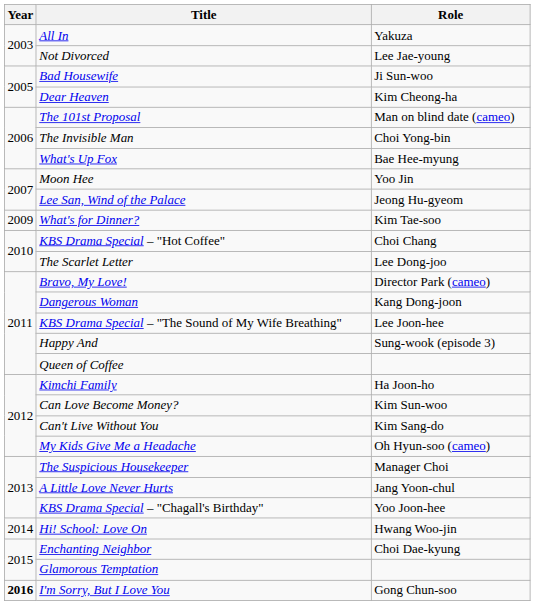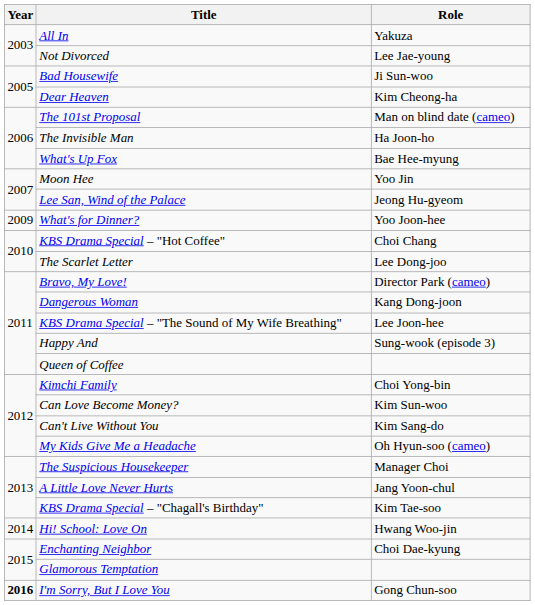 <table class="wikitable" style="width:650px">
 <tr>
 <th width=10>Year</th>
 <th>Title</th>
 <th>Role</th>
 </tr>
 <tr>
 <td rowspan=2>2003</td>
 <td><em><a href='#'>All In</a></em></td>
 <td>Yakuza</td>
 </tr>
 <tr>
 <td><em>Not Divorced</em></td>
 <td>Lee Jae-young</td>
 </tr>
 <tr>
 <td rowspan=2>2005</td>
 <td><em><a href='#'>Bad Housewife</a></em></td>
 <td>Ji Sun-woo</td>
 </tr>
 <tr>
 <td><em><a href='#'>Dear Heaven</a></em></td>
 <td>Kim Cheong-ha</td>
 </tr>
 <tr>
 <td rowspan=3>2006</td>
 <td><em><a href='#'>The 101st Proposal</a></em></td>
 <td>Man on blind date (<a href='#'>cameo</a>)</td>
 </tr>
 <tr>
 <td><em>The Invisible Man</em></td>
-<td>Choi Yong-bin</td>
+<td>Ha Joon-ho</td>
 </tr>
 <tr>
 <td><em><a href='#'>What's Up Fox</a></em></td>
 <td>Bae Hee-myung</td>
 </tr>
 <tr>
 <td rowspan=2>2007</td>
 <td><em>Moon Hee</em></td>
 <td>Yoo Jin</td>
 </tr>
 <tr>
 <td><em><a href='#'>Lee San, Wind of the Palace</a></em></td>
 <td>Jeong Hu-gyeom</td>
 </tr>
 <tr>
 <td>2009</td>
 <td><em><a href='#'>What's for Dinner?</a></em></td>
-<td>Kim Tae-soo</td>
+<td>Yoo Joon-hee</td>
 </tr>
 <tr>
 <td rowspan=2>2010</td>
 <td><em><a href='#'>KBS Drama Special</a></em> – "Hot Coffee"</td>
 <td>Choi Chang</td>
 </tr>
 <tr>
 <td><em>The Scarlet Letter</em></td>
 <td>Lee Dong-joo</td>
 </tr>
 <tr>
 <td rowspan=5>2011</td>
 <td><em><a href='#'>Bravo, My Love!</a></em></td>
 <td>Director Park (<a href='#'>cameo</a>)</td>
 </tr>
 <tr>
 <td><em><a href='#'>Dangerous Woman</a></em></td>
 <td>Kang Dong-joon</td>
 </tr>
 <tr>
 <td><em><a href='#'>KBS Drama Special</a></em> – "The Sound of My Wife Breathing"</td>
 <td>Lee Joon-hee</td>
 </tr>
 <tr>
 <td><em>Happy And</em></td>
 <td>Sung-wook (episode 3)</td>
 </tr>
 <tr>
 <td><em>Queen of Coffee</em></td>
 <td></td>
 </tr>
 <tr>
 <td rowspan=4>2012</td>
 <td><em><a href='#'>Kimchi Family</a></em></td>
-<td>Ha Joon-ho</td>
+<td>Choi Yong-bin</td>
 </tr>
 <tr>
 <td><em>Can Love Become Money?</em></td>
 <td>Kim Sun-woo</td>
 </tr>
 <tr>
 <td><em>Can't Live Without You</em></td>
 <td>Kim Sang-do</td>
 </tr>
 <tr>
 <td><em><a href='#'>My Kids Give Me a Headache</a></em></td>
 <td>Oh Hyun-soo (<a href='#'>cameo</a>)</td>
 </tr>
 <tr>
 <td rowspan=3>2013</td>
 <td><em><a href='#'>The Suspicious Housekeeper</a></em></td>
 <td>Manager Choi</td>
 </tr>
 <tr>
 <td><em><a href='#'>A Little Love Never Hurts</a></em></td>
 <td>Jang Yoon-chul</td>
 </tr>
 <tr>
 <td><em><a href='#'>KBS Drama Special</a></em> – "Chagall's Birthday"</td>
-<td>Yoo Joon-hee</td>
+<td>Kim Tae-soo</td>
 </tr>
 <tr>
 <td>2014</td>
 <td><em><a href='#'>Hi! School: Love On</a></em></td>
 <td>Hwang Woo-jin</td>
 </tr>
 <tr>
 <td rowspan=2>2015</td>
 <td><em><a href='#'>Enchanting Neighbor</a></em></td>
 <td>Choi Dae-kyung</td>
 </tr>
 <tr>
 <td><em><a href='#'>Glamorous Temptation</a></em></td>
 <td></td>
 </tr>
 <tr>
 <td><strong>2016</strong></td>
 <td><em><a href='#'>I'm Sorry, But I Love You</a></em></td>
 <td>Gong Chun-soo</td>
 </tr>
 </table>
